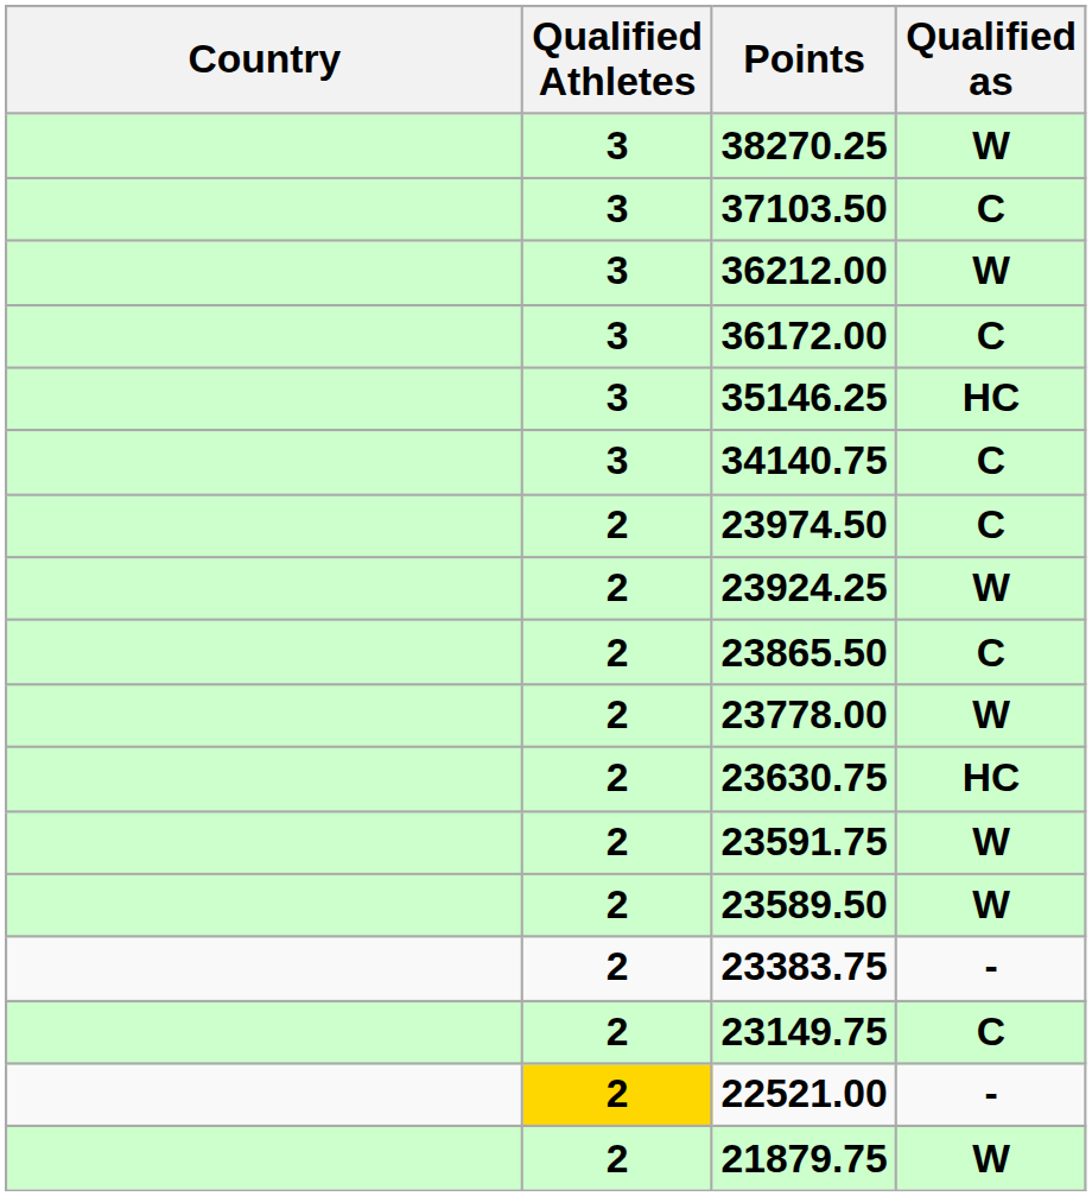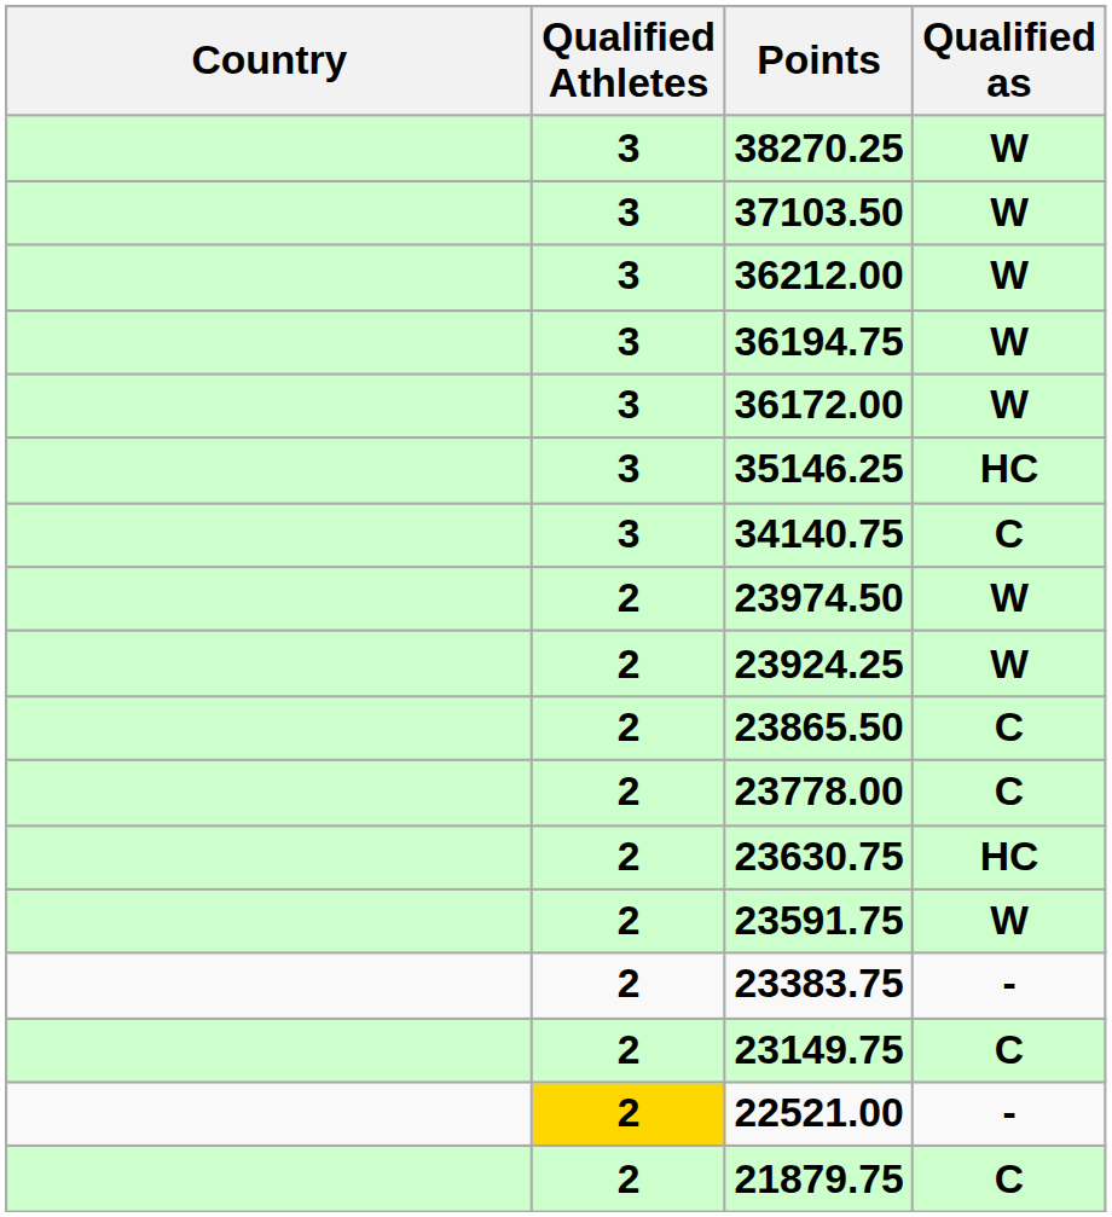 <table class="wikitable" style="text-align:center;">
 <tr>
 <th width=200>Country</th>
 <th width=60>Qualified Athletes</th>
 <th width=60>Points</th>
 <th width=60>Qualified as</th>
 </tr>
 <tr style="background:#ccffcc;">
 <td style="text-align:left;"></td>
 <td><strong>3</strong></td>
 <td><strong>38270.25</strong></td>
 <td><strong>W</strong></td>
 </tr>
 <tr style="background:#ccffcc;">
 <td style="text-align:left;"></td>
 <td><strong>3</strong></td>
 <td><strong>37103.50</strong></td>
-<td><strong>C</strong></td>
+<td><strong>W</strong></td>
 </tr>
 <tr style="background:#ccffcc;">
 <td style="text-align:left;"></td>
 <td><strong>3</strong></td>
 <td><strong>36212.00</strong></td>
 <td><strong>W</strong></td>
 </tr>
 <tr style="background:#ccffcc;">
 <td style="text-align:left;"></td>
 <td><strong>3</strong></td>
+<td><strong>36194.75</strong></td>
+<td><strong>W</strong></td>
+</tr>
+<tr style="background:#ccffcc;">
+<td style="text-align:left;"></td>
+<td><strong>3</strong></td>
 <td><strong>36172.00</strong></td>
-<td><strong>C</strong></td>
+<td><strong>W</strong></td>
 </tr>
 <tr style="background:#ccffcc;">
 <td style="text-align:left;"></td>
 <td><strong>3</strong></td>
 <td><strong>35146.25</strong></td>
 <td><strong>HC</strong></td>
 </tr>
 <tr style="background:#ccffcc;">
 <td style="text-align:left;"></td>
 <td><strong>3</strong></td>
 <td><strong>34140.75</strong></td>
 <td><strong>C</strong></td>
 </tr>
 <tr style="background:#ccffcc;">
 <td style="text-align:left;"></td>
 <td><strong>2</strong></td>
 <td><strong>23974.50</strong></td>
-<td><strong>C</strong></td>
+<td><strong>W</strong></td>
 </tr>
 <tr style="background:#ccffcc;">
 <td style="text-align:left;"></td>
 <td><strong>2</strong></td>
 <td><strong>23924.25</strong></td>
 <td><strong>W</strong></td>
 </tr>
 <tr style="background:#ccffcc;">
 <td style="text-align:left;"></td>
 <td><strong>2</strong></td>
 <td><strong>23865.50</strong></td>
 <td><strong>C</strong></td>
 </tr>
 <tr style="background:#ccffcc;">
 <td style="text-align:left;"></td>
 <td><strong>2</strong></td>
 <td><strong>23778.00</strong></td>
-<td><strong>W</strong></td>
+<td><strong>C</strong></td>
 </tr>
 <tr style="background:#ccffcc;">
 <td style="text-align:left;"></td>
 <td><strong>2</strong></td>
 <td><strong>23630.75</strong></td>
 <td><strong>HC</strong></td>
 </tr>
 <tr style="background:#ccffcc;">
 <td style="text-align:left;"></td>
 <td><strong>2</strong></td>
 <td><strong>23591.75</strong></td>
-<td><strong>W</strong></td>
-</tr>
-<tr style="background:#ccffcc;">
-<td style="text-align:left;"></td>
-<td><strong>2</strong></td>
-<td><strong>23589.50</strong></td>
 <td><strong>W</strong></td>
 </tr>
 <tr>
 <td style="text-align:left;"></td>
 <td><strong>2</strong></td>
 <td><strong>23383.75</strong></td>
 <td><strong>-</strong></td>
 </tr>
 <tr style="background:#ccffcc;">
 <td style="text-align:left;"></td>
 <td><strong>2</strong></td>
 <td><strong>23149.75</strong></td>
 <td><strong>C</strong></td>
 </tr>
 <tr>
 <td style="text-align:left;"></td>
 <td style="background: gold;"><strong>2</strong></td>
 <td><strong>22521.00</strong></td>
 <td><strong>-</strong></td>
 </tr>
 <tr style="background:#ccffcc;">
 <td style="text-align:left;"></td>
 <td><strong>2</strong></td>
 <td><strong>21879.75</strong></td>
-<td><strong>W</strong></td>
+<td><strong>C</strong></td>
 </tr>
 </table>
